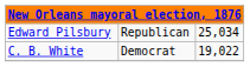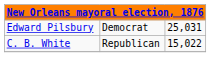 <table class="wikitable">
 <tr>
 <th colspan="7" style="background-color:#FF7F00;text-align:center;"><a href='#'>New Orleans mayoral election, 1876</a></th>
 </tr>
 <tr>
 <td><a href='#'>Edward Pilsbury</a></td>
-<td>Republican</td>
-<td>25,034</td>
+<td>Democrat</td>
+<td>25,031</td>
 </tr>
 <tr>
 <td><a href='#'>C. B. White</a></td>
-<td>Democrat</td>
-<td>19,022</td>
+<td>Republican</td>
+<td>15,022</td>
 </tr>
 <tr>
 </tr>
 </table>
